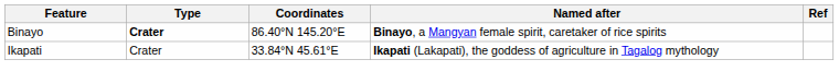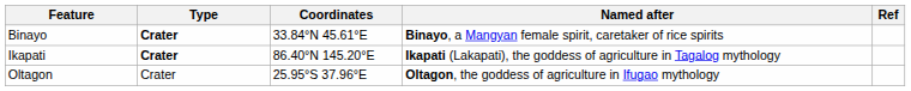 <table class="wikitable" style="min-width: 90%;">
 <tr>
 <th style="width:10em">Feature</th>
 <th style="width:10em">Type</th>
 <th>Coordinates</th>
 <th>Named after</th>
 <th>Ref</th>
 </tr>
 <tr id=001 bgcolor=#fefefe>
 <td>Binayo</td>
 <td><strong>Crater</strong></td>
-<td>86.40°N 145.20°E</td>
+<td>33.84°N 45.61°E</td>
 <td><strong>Binayo</strong>, a <a href='#'>Mangyan</a> female spirit, caretaker of rice spirits</td>
 <td></td>
 </tr>
 <tr id=002 bgcolor=#fefefe>
 <td>Ikapati</td>
-<td>Crater</td>
-<td>33.84°N 45.61°E</td>
+<td><strong>Crater</strong></td>
+<td>86.40°N 145.20°E</td>
 <td><strong>Ikapati</strong> (Lakapati), the goddess of agriculture in <a href='#'>Tagalog</a> mythology</td>
 <td></td>
 </tr>
+<tr id=003 bgcolor=#fefefe>
+<td>Oltagon</td>
+<td>Crater</td>
+<td>25.95°S 37.96°E</td>
+<td><strong>Oltagon</strong>, the goddess of agriculture in <a href='#'>Ifugao</a> mythology</td>
+<td></td>
+</tr>
 </table>
